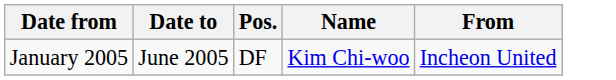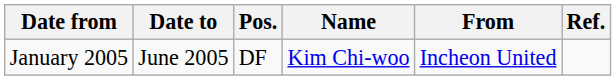 <table class="wikitable">
 <tr>
 <th>Date from</th>
 <th>Date to</th>
 <th>Pos.</th>
 <th>Name</th>
 <th>From</th>
+<th>Ref.</th>
 </tr>
 <tr>
 <td>January 2005</td>
 <td>June 2005</td>
 <td>DF</td>
 <td> <a href='#'>Kim Chi-woo</a></td>
 <td> <a href='#'>Incheon United</a></td>
+<td></td>
 </tr>
 </table>
